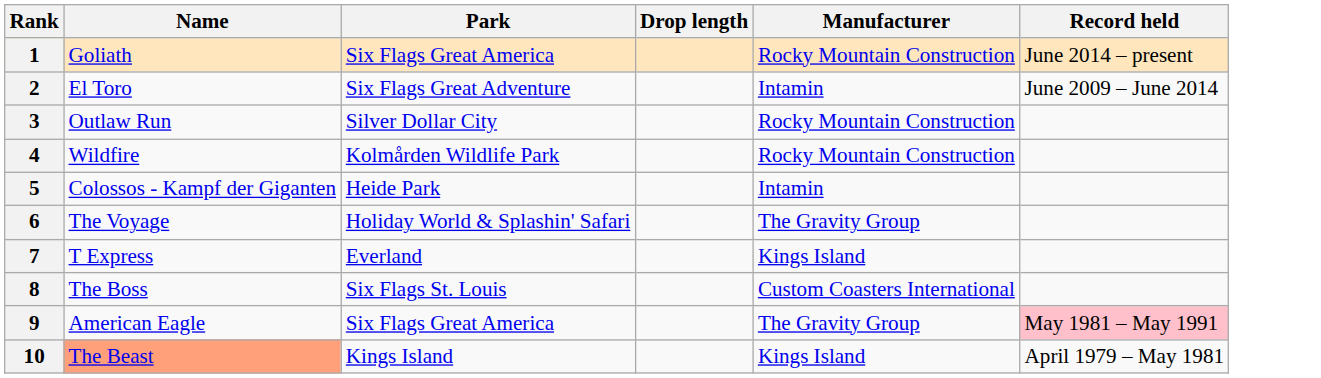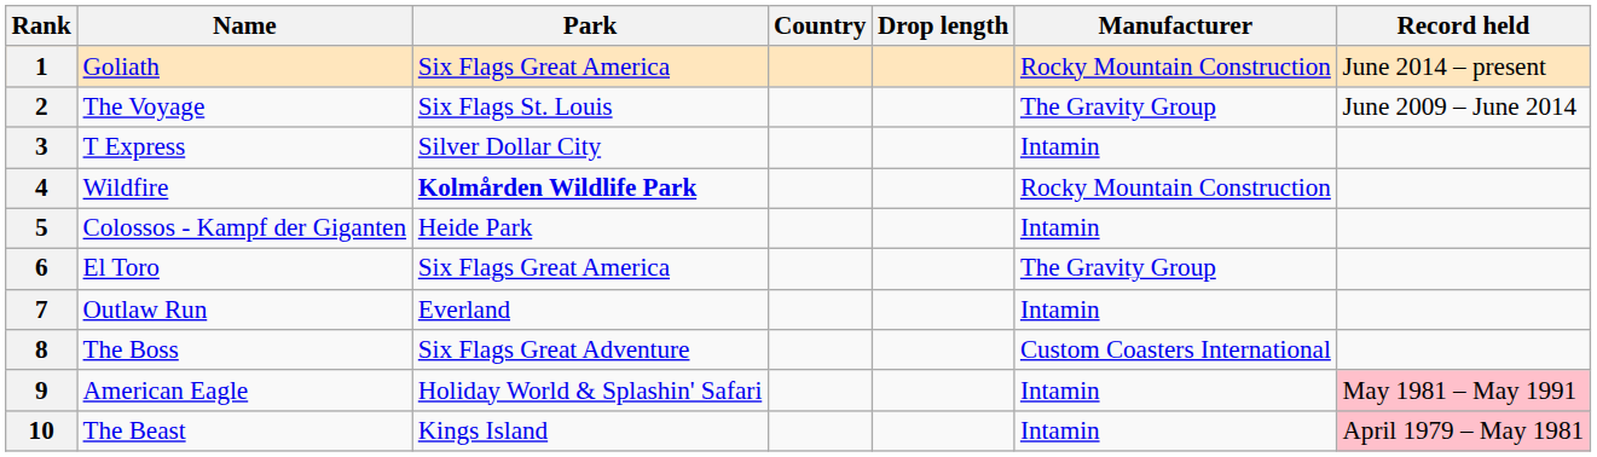 <table class="wikitable sortable plainrowheaders">
 <tr>
 <th data-sort-type="number" scope="col">Rank</th>
 <th scope="col">Name</th>
 <th scope="col">Park</th>
+<th scope="col">Country</th>
 <th scope="col">Drop length</th>
 <th scope="col">Manufacturer</th>
 <th scope="col">Record held</th>
 </tr>
 <tr style="background-color: #FFE6BD">
 <th>1</th>
 <td><a href='#'>Goliath</a></td>
 <td><a href='#'>Six Flags Great America</a></td>
 <td></td>
+<td></td>
 <td><a href='#'>Rocky Mountain Construction</a></td>
 <td data-sort-value="2014-06">June 2014 – present</td>
 </tr>
 <tr>
 <th>2</th>
-<td><a href='#'>El Toro</a></td>
-<td><a href='#'>Six Flags Great Adventure</a></td>
+<td><a href='#'>The Voyage</a></td>
+<td><a href='#'>Six Flags St. Louis</a></td>
 <td></td>
-<td><a href='#'>Intamin</a></td>
+<td></td>
+<td><a href='#'>The Gravity Group</a></td>
 <td data-sort-value="2009-06">June 2009 – June 2014</td>
 </tr>
 <tr>
 <th>3</th>
-<td><a href='#'>Outlaw Run</a></td>
+<td><a href='#'>T Express</a></td>
 <td><a href='#'>Silver Dollar City</a></td>
 <td></td>
-<td><a href='#'>Rocky Mountain Construction</a></td>
+<td></td>
+<td><a href='#'>Intamin</a></td>
 <td></td>
 </tr>
 <tr>
 <th>4</th>
 <td><a href='#'>Wildfire</a></td>
-<td><a href='#'>Kolmården Wildlife Park</a></td>
+<td><strong><a href='#'>Kolmården Wildlife Park</a></strong></td>
+<td></td>
 <td></td>
 <td><a href='#'>Rocky Mountain Construction</a></td>
 <td></td>
 </tr>
 <tr>
 <th>5</th>
 <td><a href='#'>Colossos - Kampf der Giganten</a></td>
 <td><a href='#'>Heide Park</a></td>
 <td></td>
+<td></td>
 <td><a href='#'>Intamin</a></td>
 <td></td>
 </tr>
 <tr>
 <th>6</th>
-<td><a href='#'>The Voyage</a></td>
-<td><a href='#'>Holiday World & Splashin' Safari</a></td>
+<td><a href='#'>El Toro</a></td>
+<td><a href='#'>Six Flags Great America</a></td>
+<td></td>
 <td></td>
 <td><a href='#'>The Gravity Group</a></td>
 <td></td>
 </tr>
 <tr>
 <th>7</th>
-<td><a href='#'>T Express</a></td>
+<td><a href='#'>Outlaw Run</a></td>
 <td><a href='#'>Everland</a></td>
 <td></td>
-<td><a href='#'>Kings Island</a></td>
+<td></td>
+<td><a href='#'>Intamin</a></td>
 <td></td>
 </tr>
 <tr>
 <th>8</th>
 <td><a href='#'>The Boss</a></td>
-<td><a href='#'>Six Flags St. Louis</a></td>
+<td><a href='#'>Six Flags Great Adventure</a></td>
+<td></td>
 <td></td>
 <td><a href='#'>Custom Coasters International</a></td>
 <td></td>
 </tr>
 <tr>
 <th>9</th>
 <td><a href='#'>American Eagle</a></td>
-<td><a href='#'>Six Flags Great America</a></td>
+<td><a href='#'>Holiday World & Splashin' Safari</a></td>
 <td></td>
-<td><a href='#'>The Gravity Group</a></td>
+<td></td>
+<td><a href='#'>Intamin</a></td>
 <td data-sort-value="1981-05" style="background: pink;">May 1981 – May 1991</td>
 </tr>
 <tr>
 <th>10</th>
-<td style="background: lightsalmon;"><a href='#'>The Beast</a></td>
+<td><a href='#'>The Beast</a></td>
 <td><a href='#'>Kings Island</a></td>
 <td></td>
-<td><a href='#'>Kings Island</a></td>
-<td data-sort-value="1979-04">April 1979 – May 1981</td>
+<td></td>
+<td><a href='#'>Intamin</a></td>
+<td data-sort-value="1979-04" style="background: pink;">April 1979 – May 1981</td>
 </tr>
 </table>
